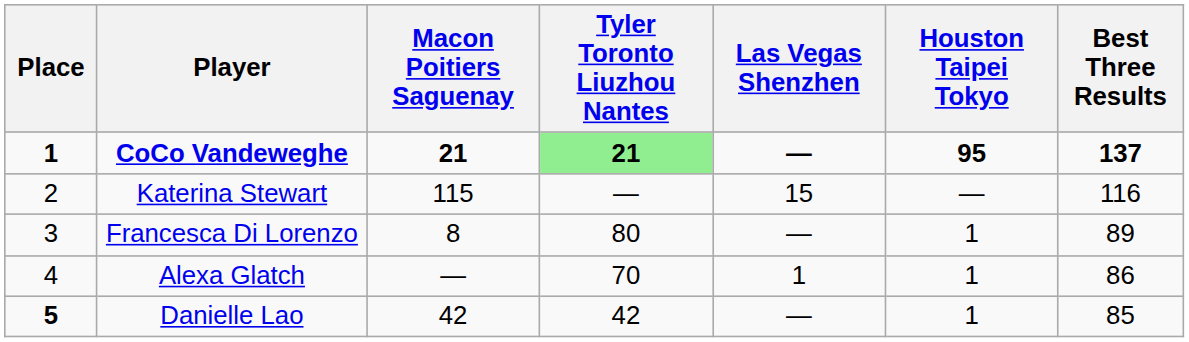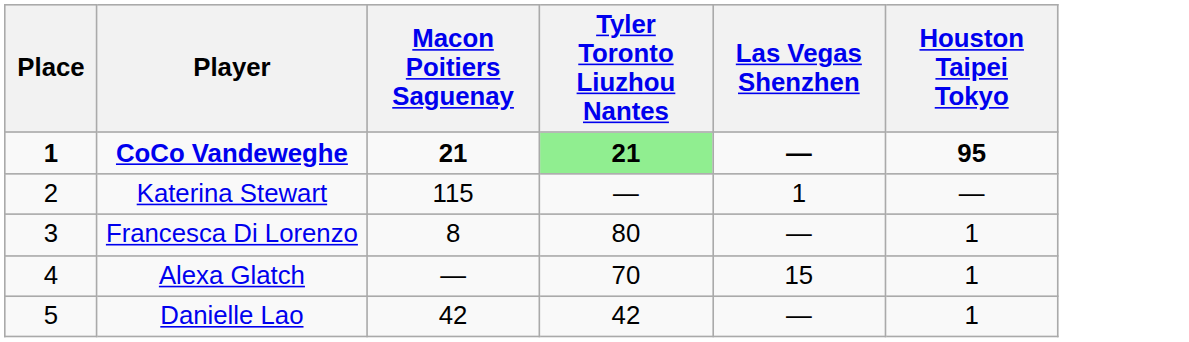 <table class="wikitable" style="text-align: center;">
 <tr>
 <th style="width:50px;">Place</th>
 <th width=160>Player</th>
 <th width=100><a href='#'>Macon</a> <br> <a href='#'>Poitiers</a> <br> <a href='#'>Saguenay</a></th>
 <th width=100><a href='#'>Tyler</a> <br> <a href='#'>Toronto</a> <br> <a href='#'>Liuzhou</a> <br> <a href='#'>Nantes</a></th>
 <th width=100><a href='#'>Las Vegas</a> <br> <a href='#'>Shenzhen</a></th>
 <th width=100><a href='#'>Houston</a> <br> <a href='#'>Taipei</a> <br> <a href='#'>Tokyo</a></th>
-<th width=70>Best Three Results</th>
 </tr>
 <tr>
 <td><strong>1</strong></td>
 <td><strong><a href='#'>CoCo Vandeweghe</a></strong></td>
 <td><strong>21</strong></td>
 <td style="background: lightgreen;"><strong>21</strong></td>
 <td><strong>—</strong></td>
 <td><strong>95</strong></td>
-<td><strong>137</strong></td>
 </tr>
 <tr>
 <td>2</td>
 <td><a href='#'>Katerina Stewart</a></td>
 <td>115</td>
 <td>—</td>
-<td>15</td>
+<td>1</td>
 <td>—</td>
-<td>116</td>
 </tr>
 <tr>
 <td>3</td>
 <td><a href='#'>Francesca Di Lorenzo</a></td>
 <td>8</td>
 <td>80</td>
 <td>—</td>
 <td>1</td>
-<td>89</td>
 </tr>
 <tr>
 <td>4</td>
 <td><a href='#'>Alexa Glatch</a></td>
 <td>—</td>
 <td>70</td>
+<td>15</td>
 <td>1</td>
-<td>1</td>
-<td>86</td>
 </tr>
 <tr>
-<td><strong>5</strong></td>
+<td>5</td>
 <td><a href='#'>Danielle Lao</a></td>
 <td>42</td>
 <td>42</td>
 <td>—</td>
 <td>1</td>
-<td>85</td>
 </tr>
 </table>
